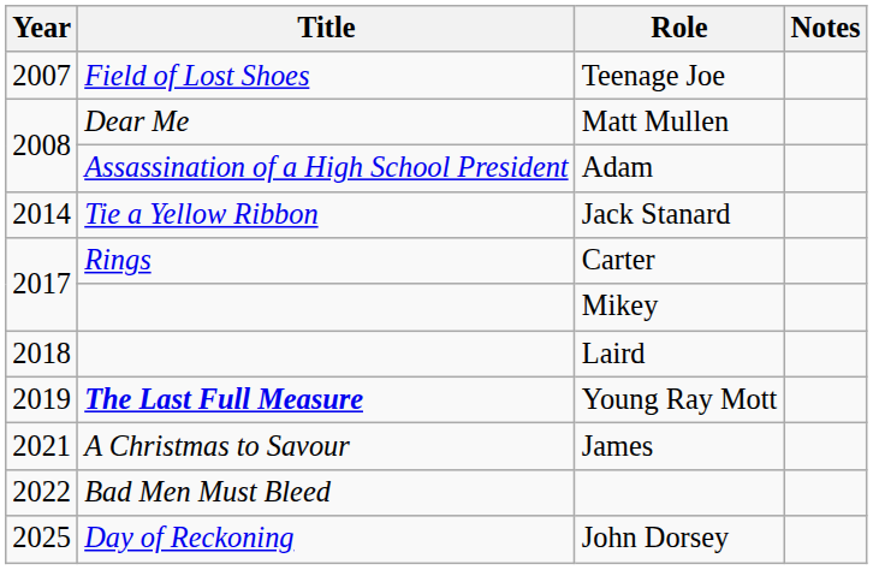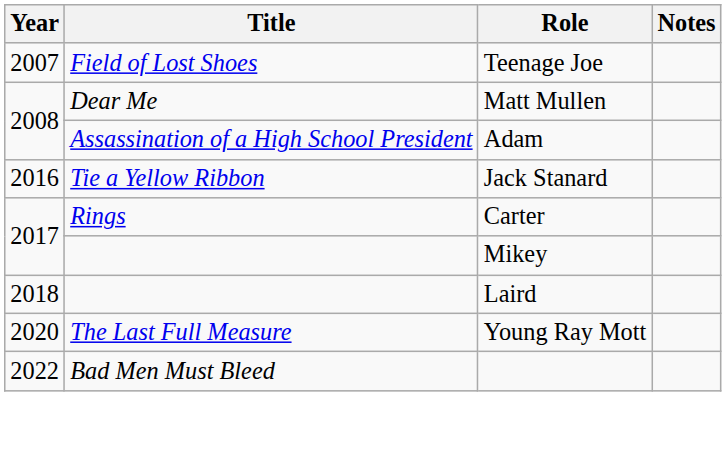 <table class="wikitable sortable">
 <tr>
 <th>Year</th>
 <th>Title</th>
 <th>Role</th>
 <th class="unsortable">Notes</th>
 </tr>
 <tr>
 <td>2007</td>
 <td><em><a href='#'>Field of Lost Shoes</a></em></td>
 <td>Teenage Joe</td>
 <td></td>
 </tr>
 <tr>
 <td rowspan="2">2008</td>
 <td><em>Dear Me</em></td>
 <td>Matt Mullen</td>
 <td></td>
 </tr>
 <tr>
 <td><em><a href='#'>Assassination of a High School President</a></em></td>
 <td>Adam</td>
 <td></td>
 </tr>
 <tr>
-<td>2014</td>
+<td>2016</td>
 <td><em><a href='#'>Tie a Yellow Ribbon</a></em></td>
 <td>Jack Stanard</td>
 <td></td>
 </tr>
 <tr>
 <td rowspan="2">2017</td>
 <td><em><a href='#'>Rings</a></em></td>
 <td>Carter</td>
 <td></td>
 </tr>
 <tr>
 <td><em></em></td>
 <td>Mikey</td>
 <td></td>
 </tr>
 <tr>
 <td>2018</td>
 <td><em></em></td>
 <td>Laird</td>
 <td></td>
 </tr>
 <tr>
-<td>2019</td>
-<td><strong><em><a href='#'>The Last Full Measure</a></em></strong></td>
+<td>2020</td>
+<td><em><a href='#'>The Last Full Measure</a></em></td>
 <td>Young Ray Mott</td>
-<td></td>
-</tr>
-<tr>
-<td>2021</td>
-<td><em>A Christmas to Savour</em></td>
-<td>James</td>
 <td></td>
 </tr>
 <tr>
 <td>2022</td>
 <td><em>Bad Men Must Bleed</em></td>
 <td></td>
 <td></td>
 </tr>
-<tr>
-<td>2025</td>
-<td><em><a href='#'>Day of Reckoning</a></em></td>
-<td>John Dorsey</td>
-<td></td>
-</tr>
 </table>
